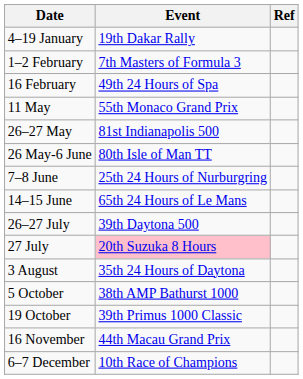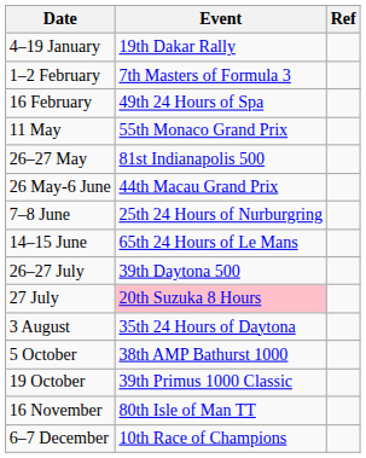 <table class="wikitable" style="font-size: 85%">
 <tr>
 <th>Date</th>
 <th>Event</th>
 <th>Ref</th>
 </tr>
 <tr>
 <td>4–19 January</td>
 <td><a href='#'>19th Dakar Rally</a></td>
 <td></td>
 </tr>
 <tr>
 <td>1–2 February</td>
 <td><a href='#'>7th Masters of Formula 3</a></td>
 <td></td>
 </tr>
 <tr>
 <td>16 February</td>
 <td><a href='#'>49th 24 Hours of Spa</a></td>
 <td></td>
 </tr>
 <tr>
 <td>11 May</td>
 <td><a href='#'>55th Monaco Grand Prix</a></td>
 <td></td>
 </tr>
 <tr>
 <td>26–27 May</td>
 <td><a href='#'>81st Indianapolis 500</a></td>
 <td></td>
 </tr>
 <tr>
 <td>26 May-6 June</td>
-<td><a href='#'>80th Isle of Man TT</a></td>
+<td><a href='#'>44th Macau Grand Prix</a></td>
 <td></td>
 </tr>
 <tr>
 <td>7–8 June</td>
 <td><a href='#'>25th 24 Hours of Nurburgring</a></td>
 <td></td>
 </tr>
 <tr>
 <td>14–15 June</td>
 <td><a href='#'>65th 24 Hours of Le Mans</a></td>
 <td></td>
 </tr>
 <tr>
 <td>26–27 July</td>
 <td><a href='#'>39th Daytona 500</a></td>
 <td></td>
 </tr>
 <tr>
 <td>27 July</td>
 <td style="background: pink;"><a href='#'>20th Suzuka 8 Hours</a></td>
 <td></td>
 </tr>
 <tr>
 <td>3 August</td>
 <td><a href='#'>35th 24 Hours of Daytona</a></td>
 <td></td>
 </tr>
 <tr>
 <td>5 October</td>
 <td><a href='#'>38th AMP Bathurst 1000</a></td>
 <td></td>
 </tr>
 <tr>
 <td>19 October</td>
 <td><a href='#'>39th Primus 1000 Classic</a></td>
 <td></td>
 </tr>
 <tr>
 <td>16 November</td>
-<td><a href='#'>44th Macau Grand Prix</a></td>
+<td><a href='#'>80th Isle of Man TT</a></td>
 <td></td>
 </tr>
 <tr>
 <td>6–7 December</td>
 <td><a href='#'>10th Race of Champions</a></td>
 <td></td>
 </tr>
 </table>
